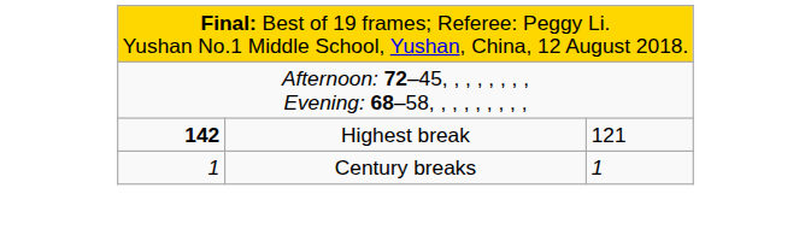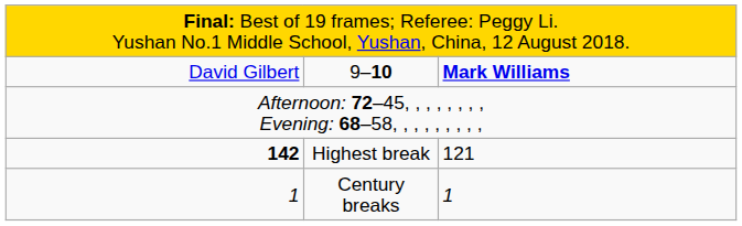 <table class="wikitable" style="font-size: 95%; margin: 1em auto 1em auto;">
 <tr>
 <td colspan="3" align="center" bgcolor="#ffd700"><strong>Final:</strong> Best of 19 frames; Referee: Peggy Li.<br>Yushan No.1 Middle School, <a href='#'>Yushan</a>, China, 12 August 2018.</td>
+</tr>
+<tr>
+<td width="230" align="right"><a href='#'>David Gilbert</a><br></td>
+<td width="100" align="center">9–<strong>10</strong></td>
+<td width="230"><strong><a href='#'>Mark Williams</a></strong><br></td>
 </tr>
 <tr>
 <td colspan="3" align="center" style="font-size: 100%"><em>Afternoon:</em> <strong>72</strong>–45, , , , , , , ,  <br><em>Evening:</em> <strong>68</strong>–58, , , , , , , , , </td>
 </tr>
 <tr>
 <td align="right"><strong>142</strong></td>
 <td align="center">Highest break</td>
 <td>121</td>
 </tr>
 <tr>
 <td align="right"><em>1</em></td>
 <td align="center">Century breaks</td>
 <td><em>1</em></td>
 </tr>
 </table>
